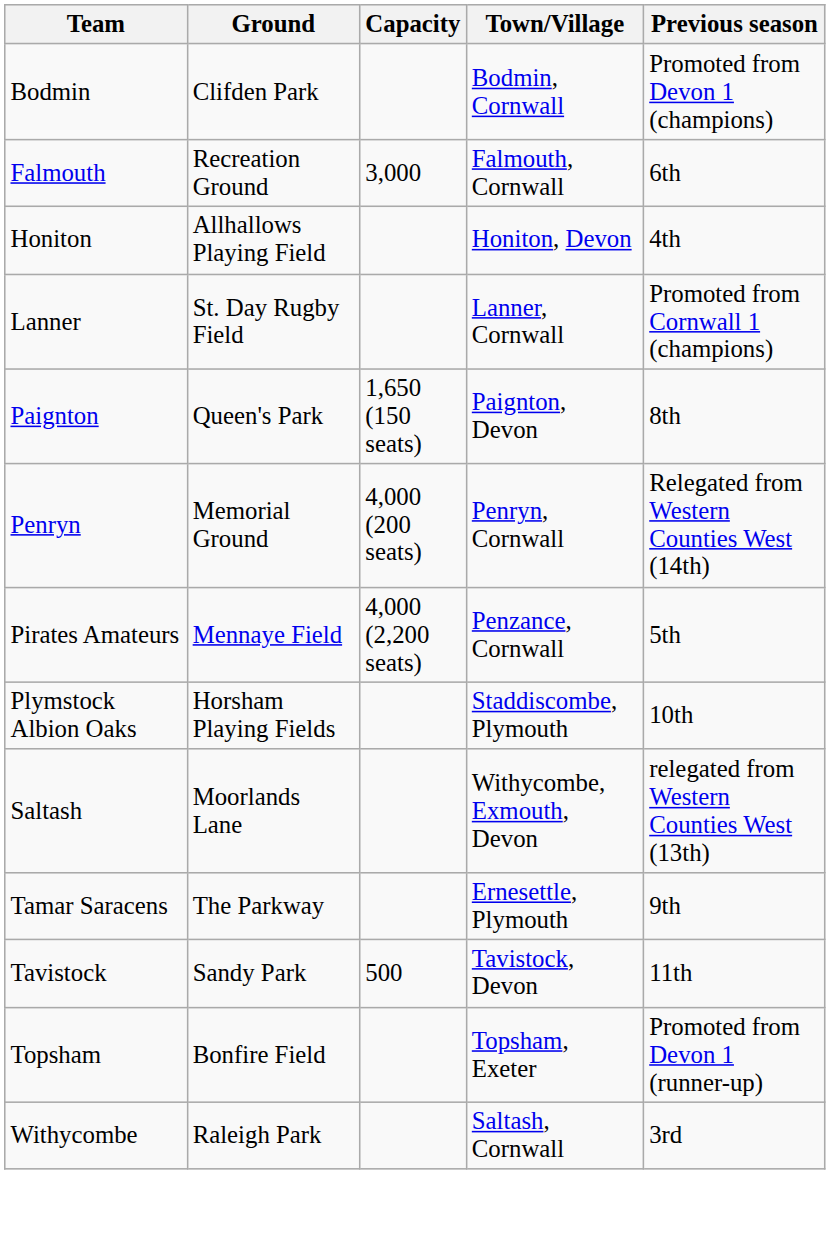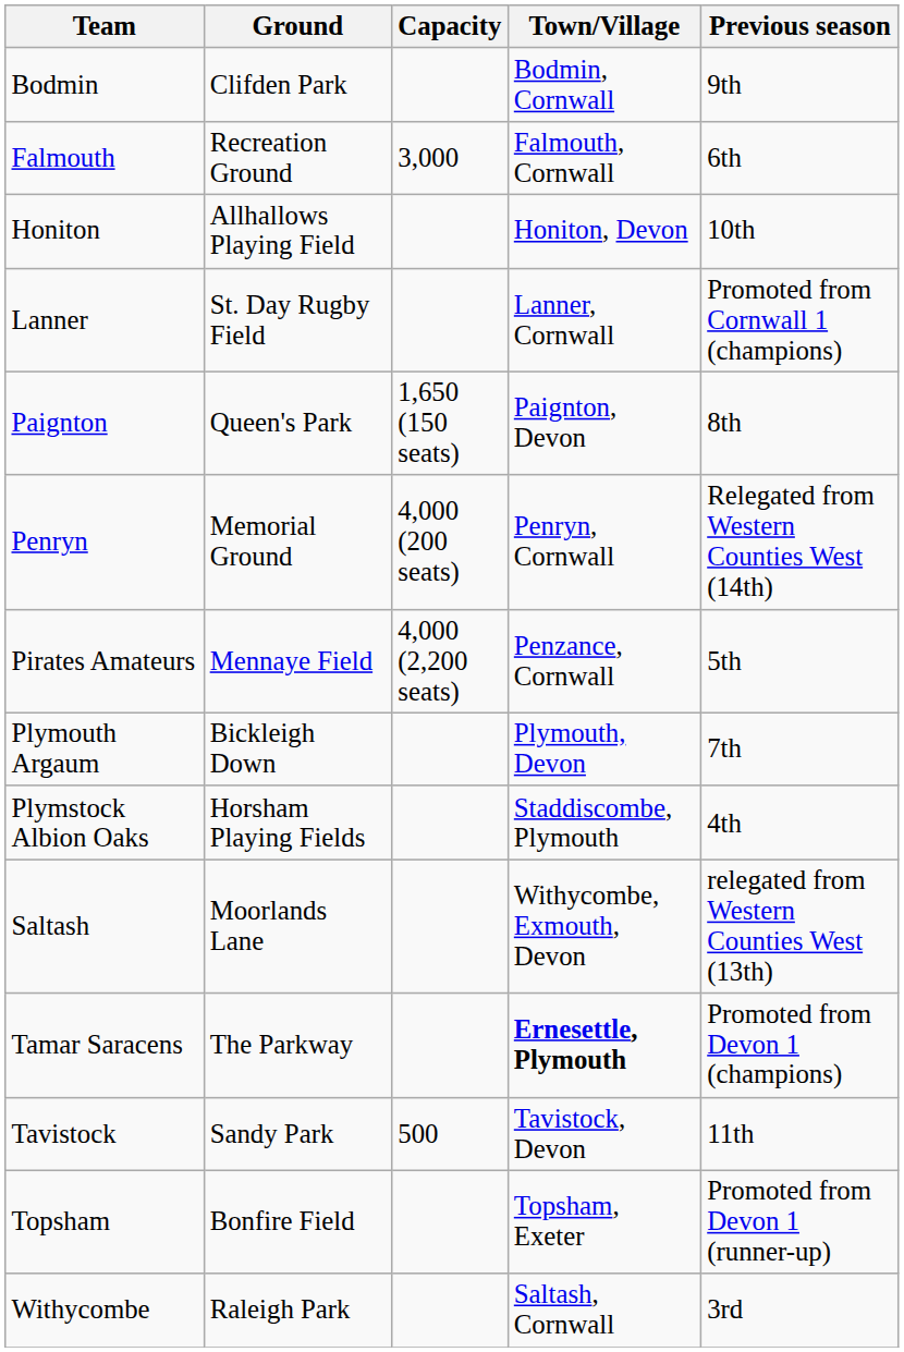 <table class="wikitable sortable" width=60%>
 <tr>
 <th width=23%>Team</th>
 <th width=22%>Ground</th>
 <th width=10%>Capacity</th>
 <th width=22%>Town/Village</th>
 <th width=33%>Previous season</th>
 </tr>
 <tr>
 <td>Bodmin</td>
 <td>Clifden Park</td>
 <td></td>
 <td><a href='#'>Bodmin</a>, <a href='#'>Cornwall</a></td>
-<td>Promoted from <a href='#'>Devon 1</a> (champions)</td>
+<td>9th</td>
 </tr>
 <tr>
 <td><a href='#'>Falmouth</a></td>
 <td>Recreation Ground</td>
 <td>3,000</td>
 <td><a href='#'>Falmouth</a>, Cornwall</td>
 <td>6th</td>
 </tr>
 <tr>
 <td>Honiton</td>
 <td>Allhallows Playing Field</td>
 <td></td>
 <td><a href='#'>Honiton</a>, <a href='#'>Devon</a></td>
-<td>4th</td>
+<td>10th</td>
 </tr>
 <tr>
 <td>Lanner</td>
 <td>St. Day Rugby Field</td>
 <td></td>
 <td><a href='#'>Lanner</a>, Cornwall</td>
 <td>Promoted from <a href='#'>Cornwall 1</a> (champions)</td>
 </tr>
 <tr>
 <td><a href='#'>Paignton</a></td>
 <td>Queen's Park</td>
 <td>1,650 (150 seats)</td>
 <td><a href='#'>Paignton</a>, Devon</td>
 <td>8th</td>
 </tr>
 <tr>
 <td><a href='#'>Penryn</a></td>
 <td>Memorial Ground</td>
 <td>4,000 (200 seats)</td>
 <td><a href='#'>Penryn</a>, Cornwall</td>
 <td>Relegated from <a href='#'>Western Counties West</a> (14th)</td>
 </tr>
 <tr>
 <td>Pirates Amateurs</td>
 <td><a href='#'>Mennaye Field</a></td>
 <td>4,000 (2,200 seats)</td>
 <td><a href='#'>Penzance</a>, Cornwall</td>
 <td>5th</td>
 </tr>
 <tr>
+<td>Plymouth Argaum</td>
+<td>Bickleigh Down</td>
+<td></td>
+<td><a href='#'>Plymouth, Devon</a></td>
+<td>7th</td>
+</tr>
+<tr>
 <td>Plymstock Albion Oaks</td>
 <td>Horsham Playing Fields</td>
 <td></td>
 <td><a href='#'>Staddiscombe</a>, Plymouth</td>
-<td>10th</td>
+<td>4th</td>
 </tr>
 <tr>
 <td>Saltash</td>
 <td>Moorlands Lane</td>
 <td></td>
 <td>Withycombe, <a href='#'>Exmouth</a>, Devon</td>
 <td>relegated from <a href='#'>Western Counties West</a> (13th)</td>
 </tr>
 <tr>
 <td>Tamar Saracens</td>
 <td>The Parkway</td>
 <td></td>
-<td><a href='#'>Ernesettle</a>, Plymouth</td>
-<td>9th</td>
+<td><strong><a href='#'>Ernesettle</a>, Plymouth</strong></td>
+<td>Promoted from <a href='#'>Devon 1</a> (champions)</td>
 </tr>
 <tr>
 <td>Tavistock</td>
 <td>Sandy Park</td>
 <td>500</td>
 <td><a href='#'>Tavistock</a>, Devon</td>
 <td>11th</td>
 </tr>
 <tr>
 <td>Topsham</td>
 <td>Bonfire Field</td>
 <td></td>
 <td><a href='#'>Topsham</a>, Exeter</td>
 <td>Promoted from <a href='#'>Devon 1</a> (runner-up)</td>
 </tr>
 <tr>
 <td>Withycombe</td>
 <td>Raleigh Park</td>
 <td></td>
 <td><a href='#'>Saltash</a>, Cornwall</td>
 <td>3rd</td>
 </tr>
 </table>
